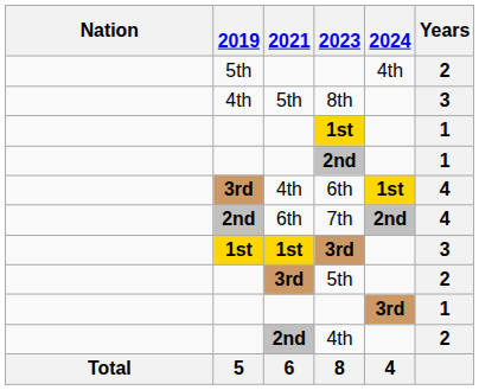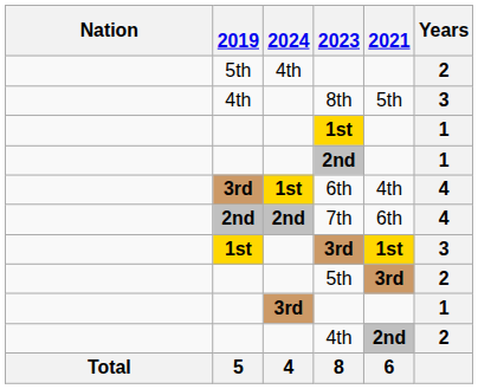 <table class="wikitable" style="text-align:center; font-size:100%">
 <tr>
 <th width=170>Nation</th>
 <th><br><a href='#'>2019</a></th>
+<th><br><a href='#'>2024</a></th>
+<th><br><a href='#'>2023</a></th>
 <th><br><a href='#'>2021</a></th>
-<th><br><a href='#'>2023</a></th>
-<th><br><a href='#'>2024</a></th>
 <th>Years</th>
 </tr>
 <tr>
 <td align=left></td>
 <td>5th</td>
+<td>4th</td>
 <td></td>
 <td></td>
-<td>4th</td>
 <th>2</th>
 </tr>
 <tr>
 <td align=left></td>
 <td>4th</td>
+<td></td>
+<td>8th</td>
 <td>5th</td>
-<td>8th</td>
-<td></td>
 <th>3</th>
 </tr>
 <tr>
 <td align=left></td>
 <td></td>
 <td></td>
 <td bgcolor=gold><strong>1st</strong></td>
 <td></td>
 <th>1</th>
 </tr>
 <tr>
 <td align=left></td>
 <td></td>
 <td></td>
 <td bgcolor=silver><strong>2nd</strong></td>
 <td></td>
 <th>1</th>
 </tr>
 <tr>
 <td align=left></td>
 <td bgcolor=#cc9966><strong>3rd</strong></td>
+<td bgcolor=gold><strong>1st</strong></td>
+<td>6th</td>
 <td>4th</td>
-<td>6th</td>
-<td bgcolor=gold><strong>1st</strong></td>
 <th>4</th>
 </tr>
 <tr>
 <td align=left></td>
 <td bgcolor=silver><strong>2nd</strong></td>
+<td bgcolor=silver><strong>2nd</strong></td>
+<td>7th</td>
 <td>6th</td>
-<td>7th</td>
-<td bgcolor=silver><strong>2nd</strong></td>
 <th>4</th>
 </tr>
 <tr>
 <td align=left></td>
 <td bgcolor=gold><strong>1st</strong></td>
+<td></td>
+<td bgcolor=#cc9966><strong>3rd</strong></td>
 <td bgcolor=gold><strong>1st</strong></td>
-<td bgcolor=#cc9966><strong>3rd</strong></td>
-<td></td>
 <th>3</th>
 </tr>
 <tr>
 <td align=left></td>
 <td></td>
+<td></td>
+<td>5th</td>
 <td bgcolor=#cc9966><strong>3rd</strong></td>
-<td>5th</td>
-<td></td>
 <th>2</th>
 </tr>
 <tr>
 <td align=left></td>
 <td></td>
+<td bgcolor=#cc9966><strong>3rd</strong></td>
 <td></td>
 <td></td>
-<td bgcolor=#cc9966><strong>3rd</strong></td>
 <th>1</th>
 </tr>
 <tr>
 <td align=left></td>
 <td></td>
+<td></td>
+<td>4th</td>
 <td bgcolor=silver><strong>2nd</strong></td>
-<td>4th</td>
-<td></td>
 <th>2</th>
 </tr>
 <tr>
 <th>Total</th>
 <th>5</th>
+<th>4</th>
+<th>8</th>
 <th>6</th>
-<th>8</th>
-<th>4</th>
 <th></th>
 </tr>
 </table>
